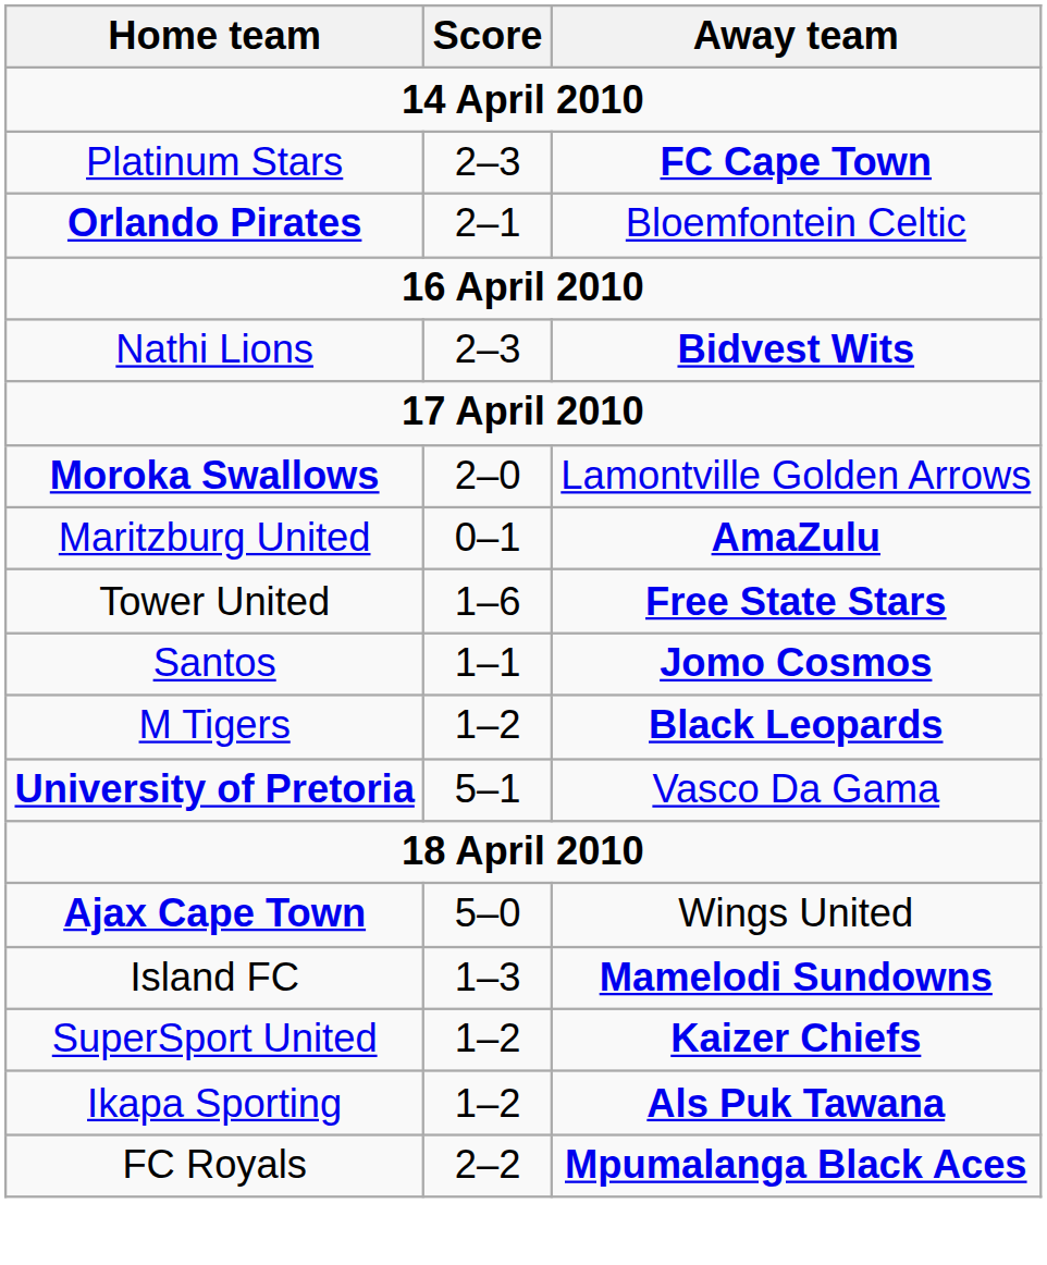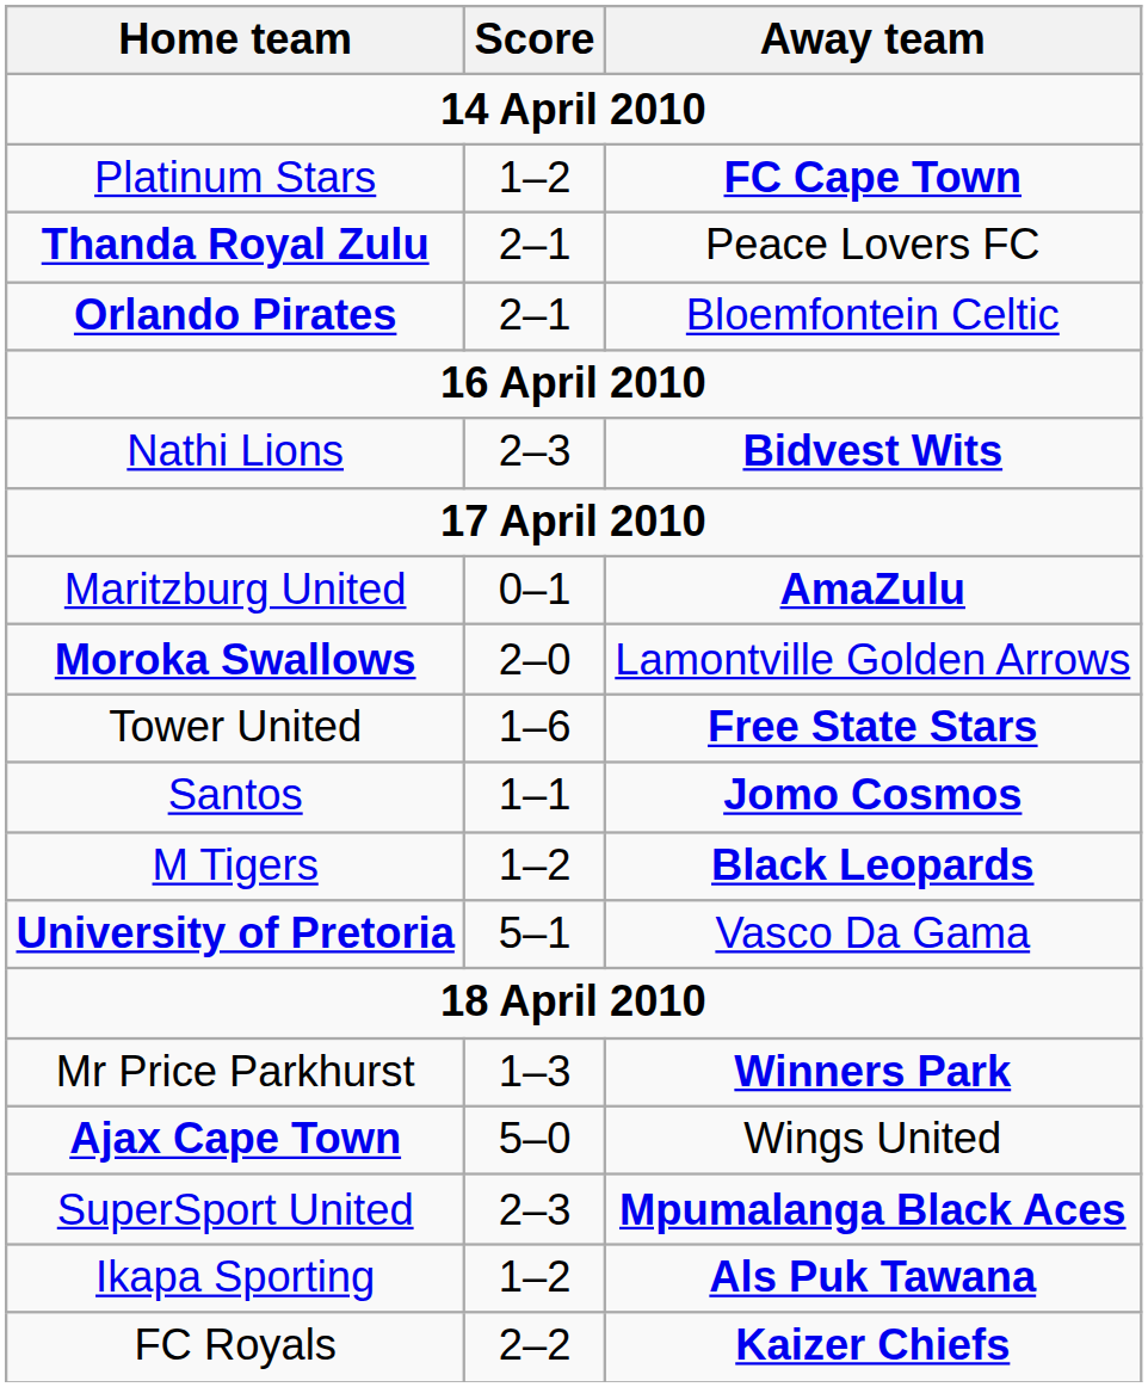 <table class="wikitable" style="text-align:center">
 <tr>
 <th>Home team</th>
 <th>Score</th>
 <th>Away team</th>
 </tr>
 <tr>
 <td colspan="3" align="center"><strong>14 April 2010</strong></td>
 </tr>
 <tr>
 <td><a href='#'>Platinum Stars</a></td>
-<td>2–3</td>
+<td>1–2</td>
 <td><strong><a href='#'>FC Cape Town</a></strong></td>
+</tr>
+<tr>
+<td><a href='#'><strong>Thanda Royal Zulu</strong></a></td>
+<td>2–1</td>
+<td>Peace Lovers FC</td>
 </tr>
 <tr>
 <td><a href='#'><strong>Orlando Pirates</strong></a></td>
 <td>2–1</td>
 <td><a href='#'>Bloemfontein Celtic</a></td>
 </tr>
 <tr>
 <td colspan="3" align="center"><strong>16 April 2010</strong></td>
 </tr>
 <tr>
 <td><a href='#'>Nathi Lions</a></td>
 <td>2–3 </td>
 <td><a href='#'><strong>Bidvest Wits</strong></a></td>
 </tr>
 <tr>
 <td colspan="3" align="center"><strong>17 April 2010</strong></td>
 </tr>
 <tr>
+<td><a href='#'>Maritzburg United</a></td>
+<td>0–1</td>
+<td><a href='#'><strong>AmaZulu</strong></a></td>
+</tr>
+<tr>
 <td><a href='#'><strong>Moroka Swallows</strong></a></td>
 <td>2–0</td>
 <td><a href='#'>Lamontville Golden Arrows</a></td>
-</tr>
-<tr>
-<td><a href='#'>Maritzburg United</a></td>
-<td>0–1</td>
-<td><a href='#'><strong>AmaZulu</strong></a></td>
 </tr>
 <tr>
 <td>Tower United</td>
 <td>1–6</td>
 <td><strong><a href='#'>Free State Stars</a></strong></td>
 </tr>
 <tr>
 <td><a href='#'>Santos</a></td>
 <td>1–1 <br></td>
 <td><strong><a href='#'>Jomo Cosmos</a></strong></td>
 </tr>
 <tr>
 <td><a href='#'>M Tigers</a></td>
 <td>1–2</td>
 <td><a href='#'><strong>Black Leopards</strong></a></td>
 </tr>
 <tr>
 <td><a href='#'><strong>University of Pretoria</strong></a></td>
 <td>5–1</td>
 <td><a href='#'>Vasco Da Gama</a></td>
 </tr>
 <tr>
 <td colspan="3" align="center"><strong>18 April 2010</strong></td>
 </tr>
 <tr>
+<td>Mr Price Parkhurst</td>
+<td>1–3</td>
+<td><strong><a href='#'>Winners Park</a></strong></td>
+</tr>
+<tr>
 <td><strong><a href='#'>Ajax Cape Town</a></strong></td>
 <td>5–0</td>
 <td>Wings United</td>
 </tr>
 <tr>
-<td>Island FC</td>
-<td>1–3</td>
-<td><a href='#'><strong>Mamelodi Sundowns</strong></a></td>
-</tr>
-<tr>
 <td><a href='#'>SuperSport United</a></td>
-<td>1–2</td>
-<td><strong><a href='#'>Kaizer Chiefs</a></strong></td>
+<td>2–3</td>
+<td><strong><a href='#'>Mpumalanga Black Aces</a></strong></td>
 </tr>
 <tr>
 <td><a href='#'>Ikapa Sporting</a></td>
 <td>1–2</td>
 <td><strong><a href='#'>Als Puk Tawana</a></strong></td>
 </tr>
 <tr>
 <td>FC Royals</td>
 <td>2–2 <br></td>
-<td><strong><a href='#'>Mpumalanga Black Aces</a></strong></td>
+<td><strong><a href='#'>Kaizer Chiefs</a></strong></td>
 </tr>
 </table>
